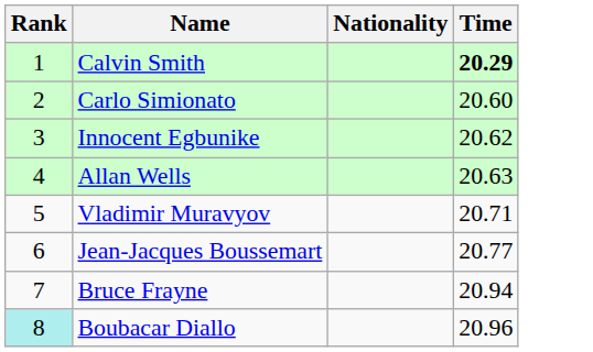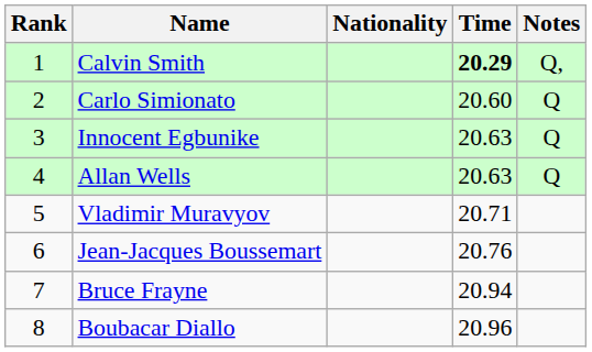 <table class="wikitable sortable" style="text-align:center">
 <tr>
 <th>Rank</th>
 <th>Name</th>
 <th>Nationality</th>
 <th>Time</th>
+<th>Notes</th>
 </tr>
 <tr style="background:#ccffcc;">
 <td align="center">1</td>
 <td align=left><a href='#'>Calvin Smith</a></td>
 <td align=left></td>
 <td align="center"><strong>20.29</strong></td>
+<td>Q, </td>
 </tr>
 <tr style="background:#ccffcc;">
 <td align="center">2</td>
 <td align=left><a href='#'>Carlo Simionato</a></td>
 <td align=left></td>
 <td align="center">20.60</td>
+<td>Q</td>
 </tr>
 <tr style="background:#ccffcc;">
 <td align="center">3</td>
 <td align=left><a href='#'>Innocent Egbunike</a></td>
 <td align=left></td>
-<td align="center">20.62</td>
+<td align="center">20.63</td>
+<td>Q</td>
 </tr>
 <tr style="background:#ccffcc;">
 <td align="center">4</td>
 <td align=left><a href='#'>Allan Wells</a></td>
 <td align=left></td>
 <td align="center">20.63</td>
+<td>Q</td>
 </tr>
 <tr>
 <td align="center">5</td>
 <td align=left><a href='#'>Vladimir Muravyov</a></td>
 <td align=left></td>
 <td align="center">20.71</td>
+<td></td>
 </tr>
 <tr>
 <td align="center">6</td>
 <td align=left><a href='#'>Jean-Jacques Boussemart</a></td>
 <td align=left></td>
-<td align="center">20.77</td>
+<td align="center">20.76</td>
+<td></td>
 </tr>
 <tr>
 <td align="center">7</td>
 <td align=left><a href='#'>Bruce Frayne</a></td>
 <td align=left></td>
 <td align="center">20.94</td>
+<td></td>
 </tr>
 <tr>
-<td align="center" style="background: paleturquoise;">8</td>
+<td align="center">8</td>
 <td align=left><a href='#'>Boubacar Diallo</a></td>
 <td align=left></td>
 <td align="center">20.96</td>
+<td></td>
 </tr>
 </table>
